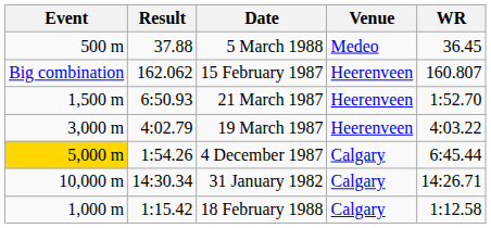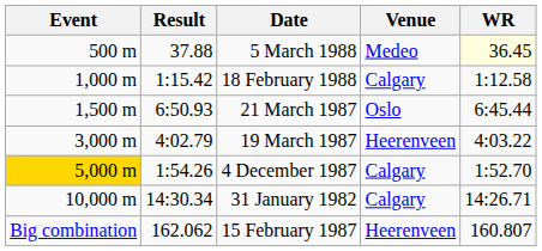 <table class="wikitable">
 <tr>
 <th>Event</th>
 <th>Result</th>
 <th>Date</th>
 <th>Venue</th>
 <th>WR</th>
 </tr>
 <tr align="right">
 <td>500 m</td>
 <td>37.88</td>
 <td>5 March 1988</td>
 <td align="left"><a href='#'>Medeo</a></td>
-<td>36.45</td>
+<td style="background: lightyellow;">36.45</td>
 </tr>
 <tr align="right">
-<td><a href='#'>Big combination</a></td>
-<td>162.062</td>
-<td>15 February 1987</td>
-<td align="left"><a href='#'>Heerenveen</a></td>
-<td>160.807</td>
+<td>1,000 m</td>
+<td>1:15.42</td>
+<td>18 February 1988</td>
+<td align="left"><a href='#'>Calgary</a></td>
+<td>1:12.58</td>
 </tr>
 <tr align="right">
 <td>1,500 m</td>
 <td>6:50.93</td>
 <td>21 March 1987</td>
-<td align="left"><a href='#'>Heerenveen</a></td>
-<td>1:52.70</td>
+<td align="left"><a href='#'>Oslo</a></td>
+<td>6:45.44</td>
 </tr>
 <tr align="right">
 <td>3,000 m</td>
 <td>4:02.79</td>
 <td>19 March 1987</td>
 <td align="left"><a href='#'>Heerenveen</a></td>
 <td>4:03.22</td>
 </tr>
 <tr align="right">
 <td style="background: gold;">5,000 m</td>
 <td>1:54.26</td>
 <td>4 December 1987</td>
 <td align="left"><a href='#'>Calgary</a></td>
-<td>6:45.44</td>
+<td>1:52.70</td>
 </tr>
 <tr align="right">
 <td>10,000 m</td>
 <td>14:30.34</td>
 <td>31 January 1982</td>
 <td align="left"><a href='#'>Calgary</a></td>
 <td>14:26.71</td>
 </tr>
 <tr align="right">
-<td>1,000 m</td>
-<td>1:15.42</td>
-<td>18 February 1988</td>
-<td align="left"><a href='#'>Calgary</a></td>
-<td>1:12.58</td>
+<td><a href='#'>Big combination</a></td>
+<td>162.062</td>
+<td>15 February 1987</td>
+<td align="left"><a href='#'>Heerenveen</a></td>
+<td>160.807</td>
 </tr>
 </table>
